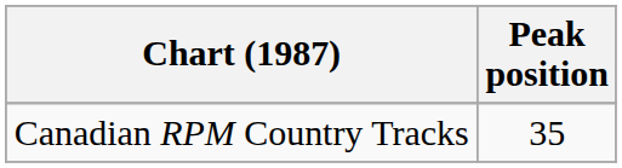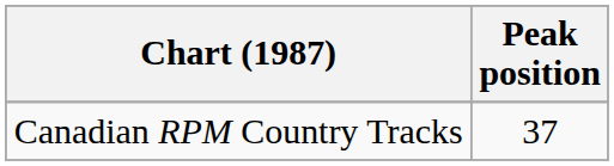 <table class="wikitable sortable">
 <tr>
 <th align="left">Chart (1987)</th>
 <th align="center">Peak<br>position</th>
 </tr>
 <tr>
 </tr>
 <tr>
 <td align="left">Canadian <em>RPM</em> Country Tracks</td>
-<td align="center">35</td>
+<td align="center">37</td>
 </tr>
 </table>
